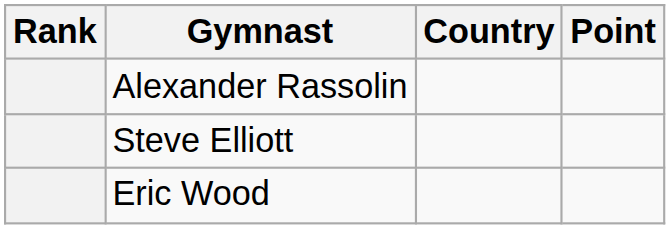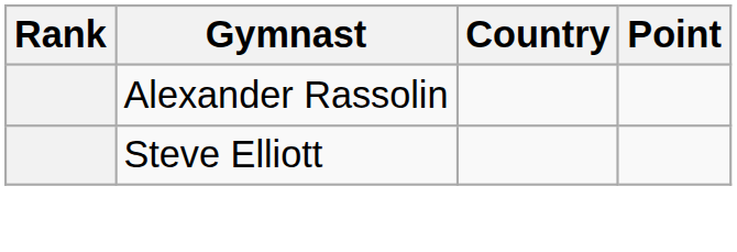 <table class="wikitable sortable">
 <tr>
 <th>Rank</th>
 <th>Gymnast</th>
 <th>Country</th>
 <th>Point</th>
 </tr>
 <tr>
 <th></th>
 <td>Alexander Rassolin</td>
 <td></td>
 <td></td>
 </tr>
 <tr>
 <th></th>
 <td>Steve Elliott</td>
 <td></td>
 <td></td>
 </tr>
-<tr>
-<th></th>
-<td>Eric Wood</td>
-<td></td>
-<td></td>
-</tr>
 </table>
